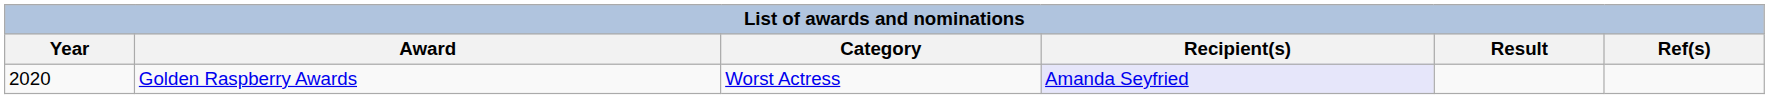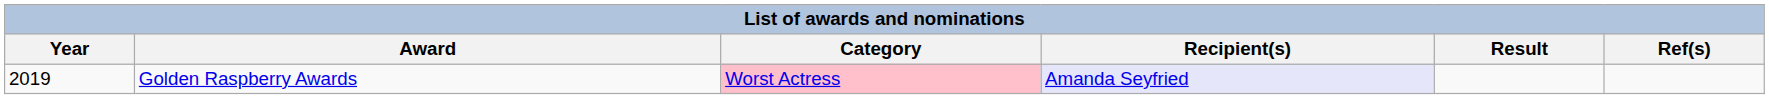 <table class="wikitable" style="width:95%;">
 <tr style="background:#ccc; text-align:center;">
 <th colspan="6" style="background: LightSteelBlue;">List of awards and nominations</th>
 </tr>
 <tr style="background:#ccc; text-align:center;">
 <th>Year</th>
 <th>Award</th>
 <th>Category</th>
 <th>Recipient(s)</th>
 <th>Result</th>
 <th>Ref(s)</th>
 </tr>
 <tr>
-<td rowspan="1">2020</td>
+<td rowspan="1">2019</td>
 <td rowspan="1"><a href='#'>Golden Raspberry Awards</a></td>
-<td><a href='#'>Worst Actress</a></td>
+<td style="background: pink;"><a href='#'>Worst Actress</a></td>
 <td style="background: lavender;"><a href='#'>Amanda Seyfried</a></td>
 <td></td>
 <td style="text-align:center;"></td>
 </tr>
 </table>
